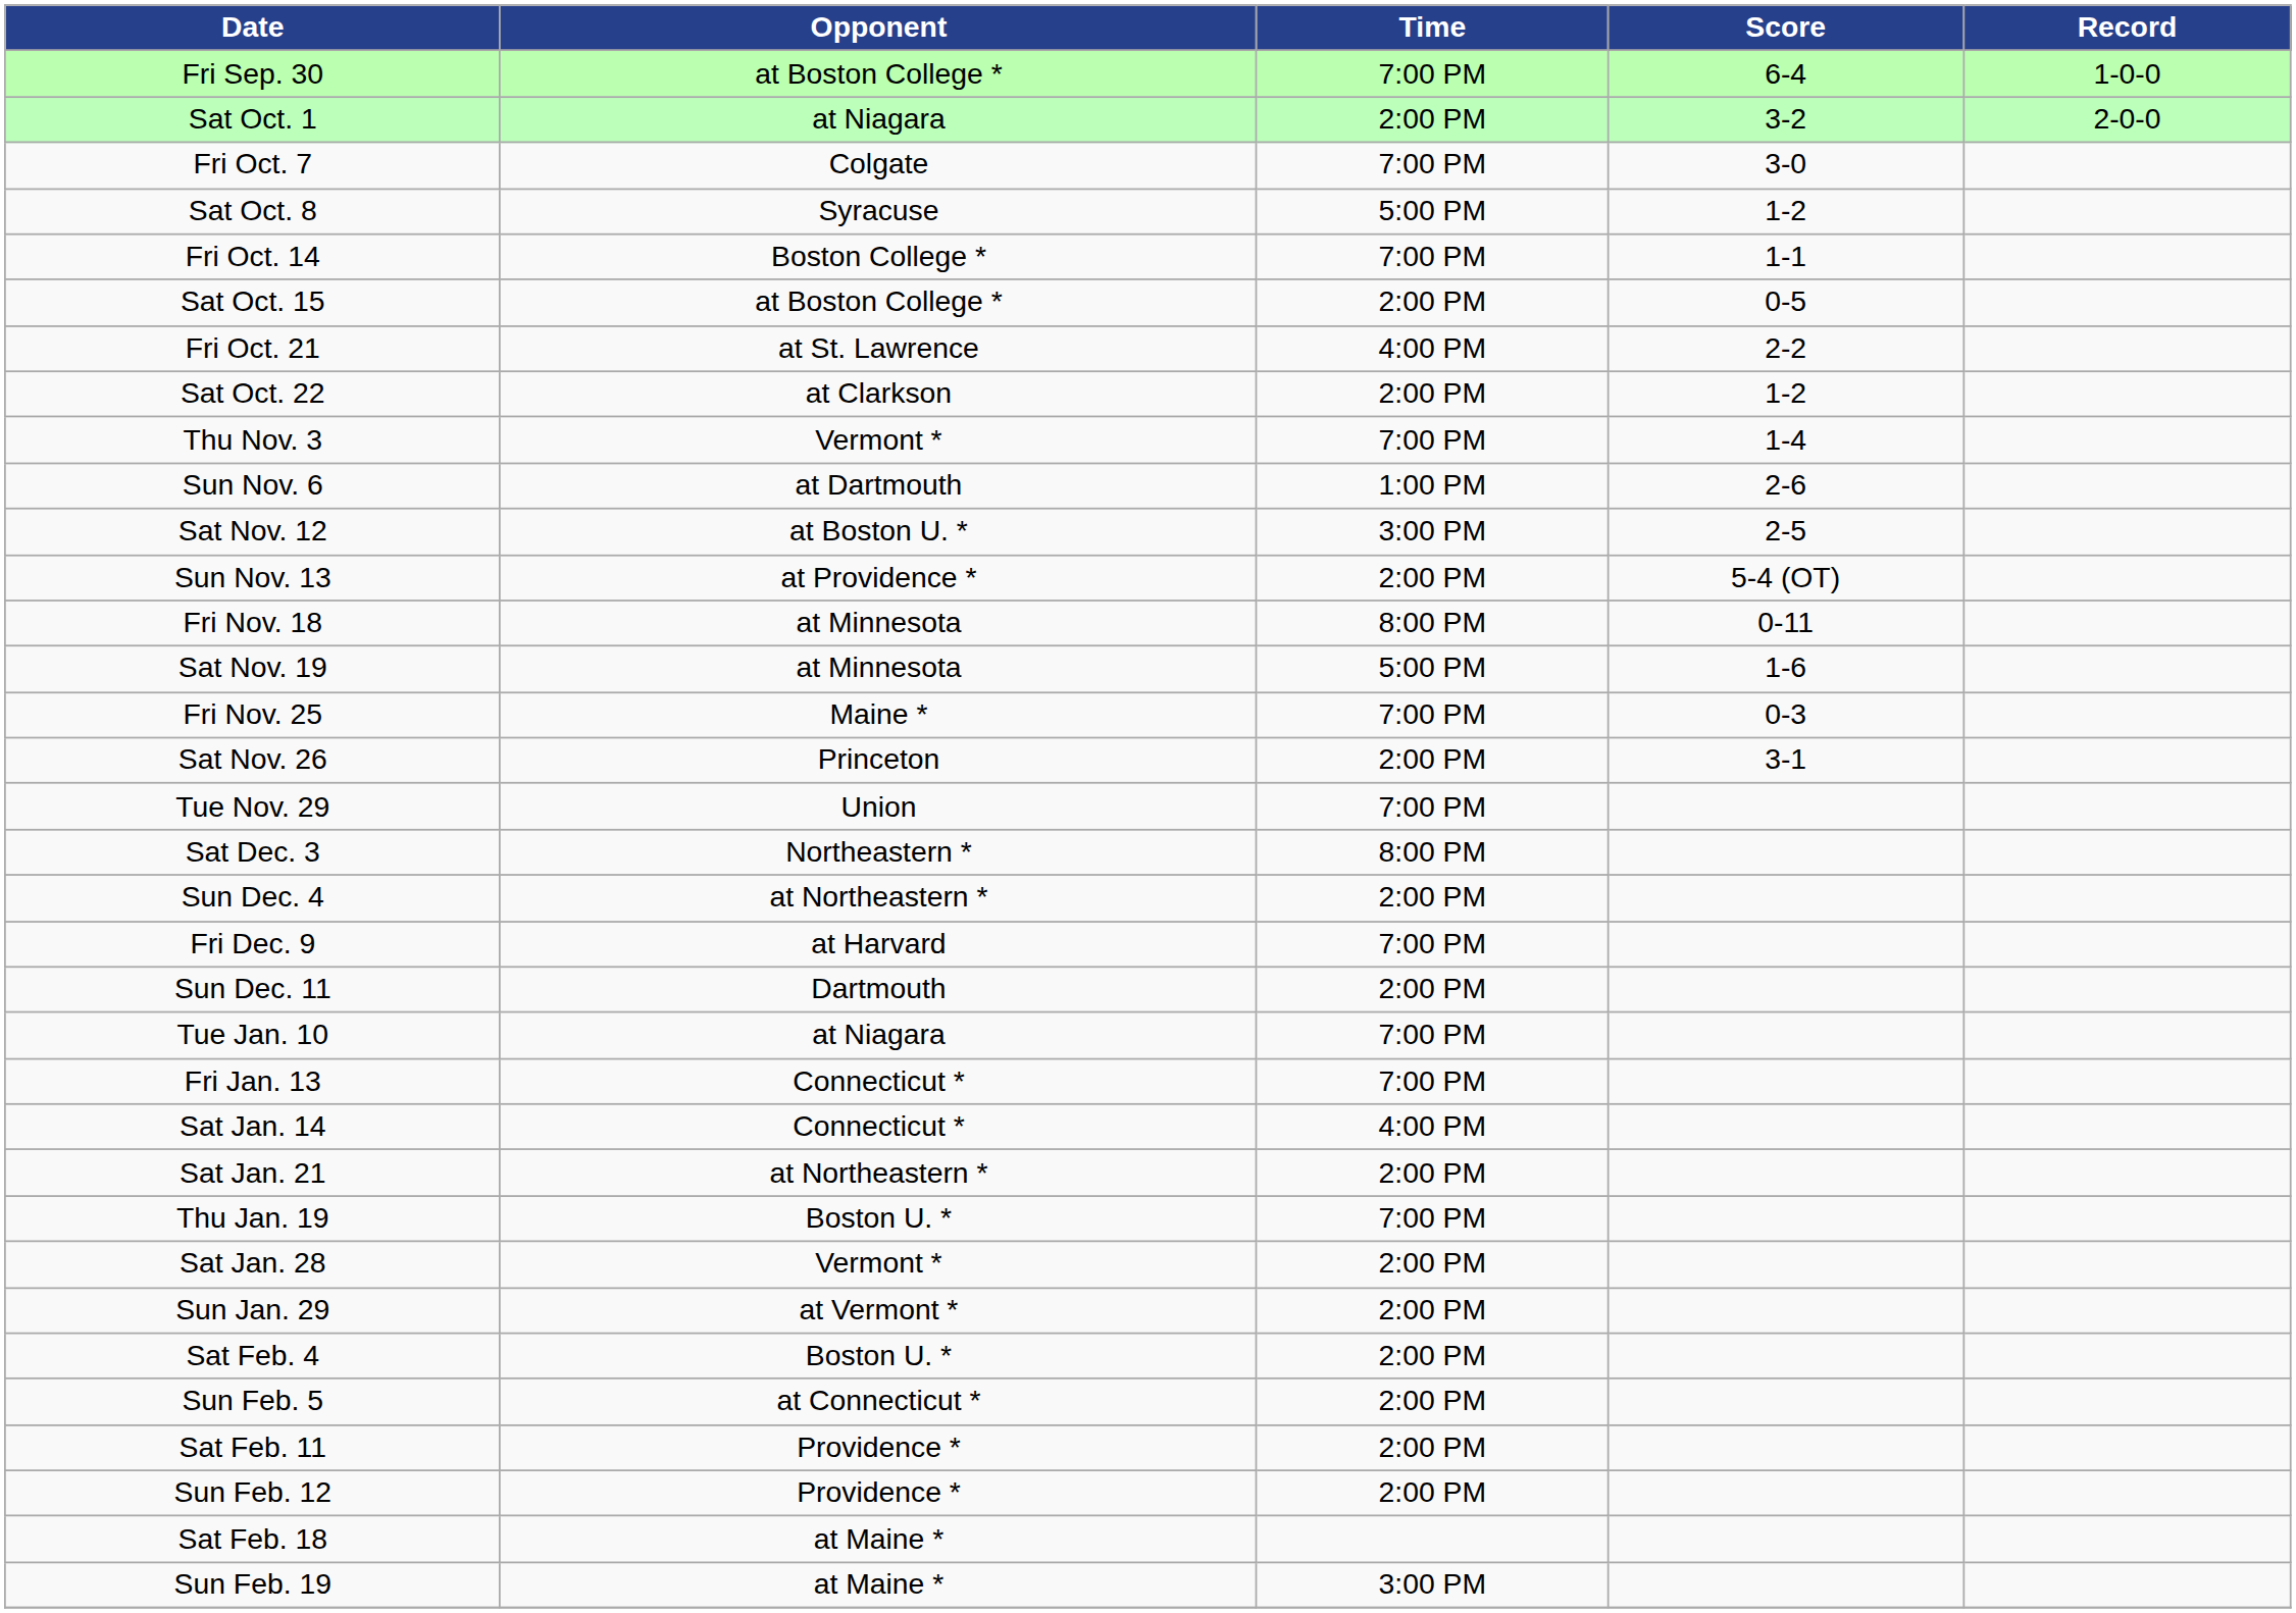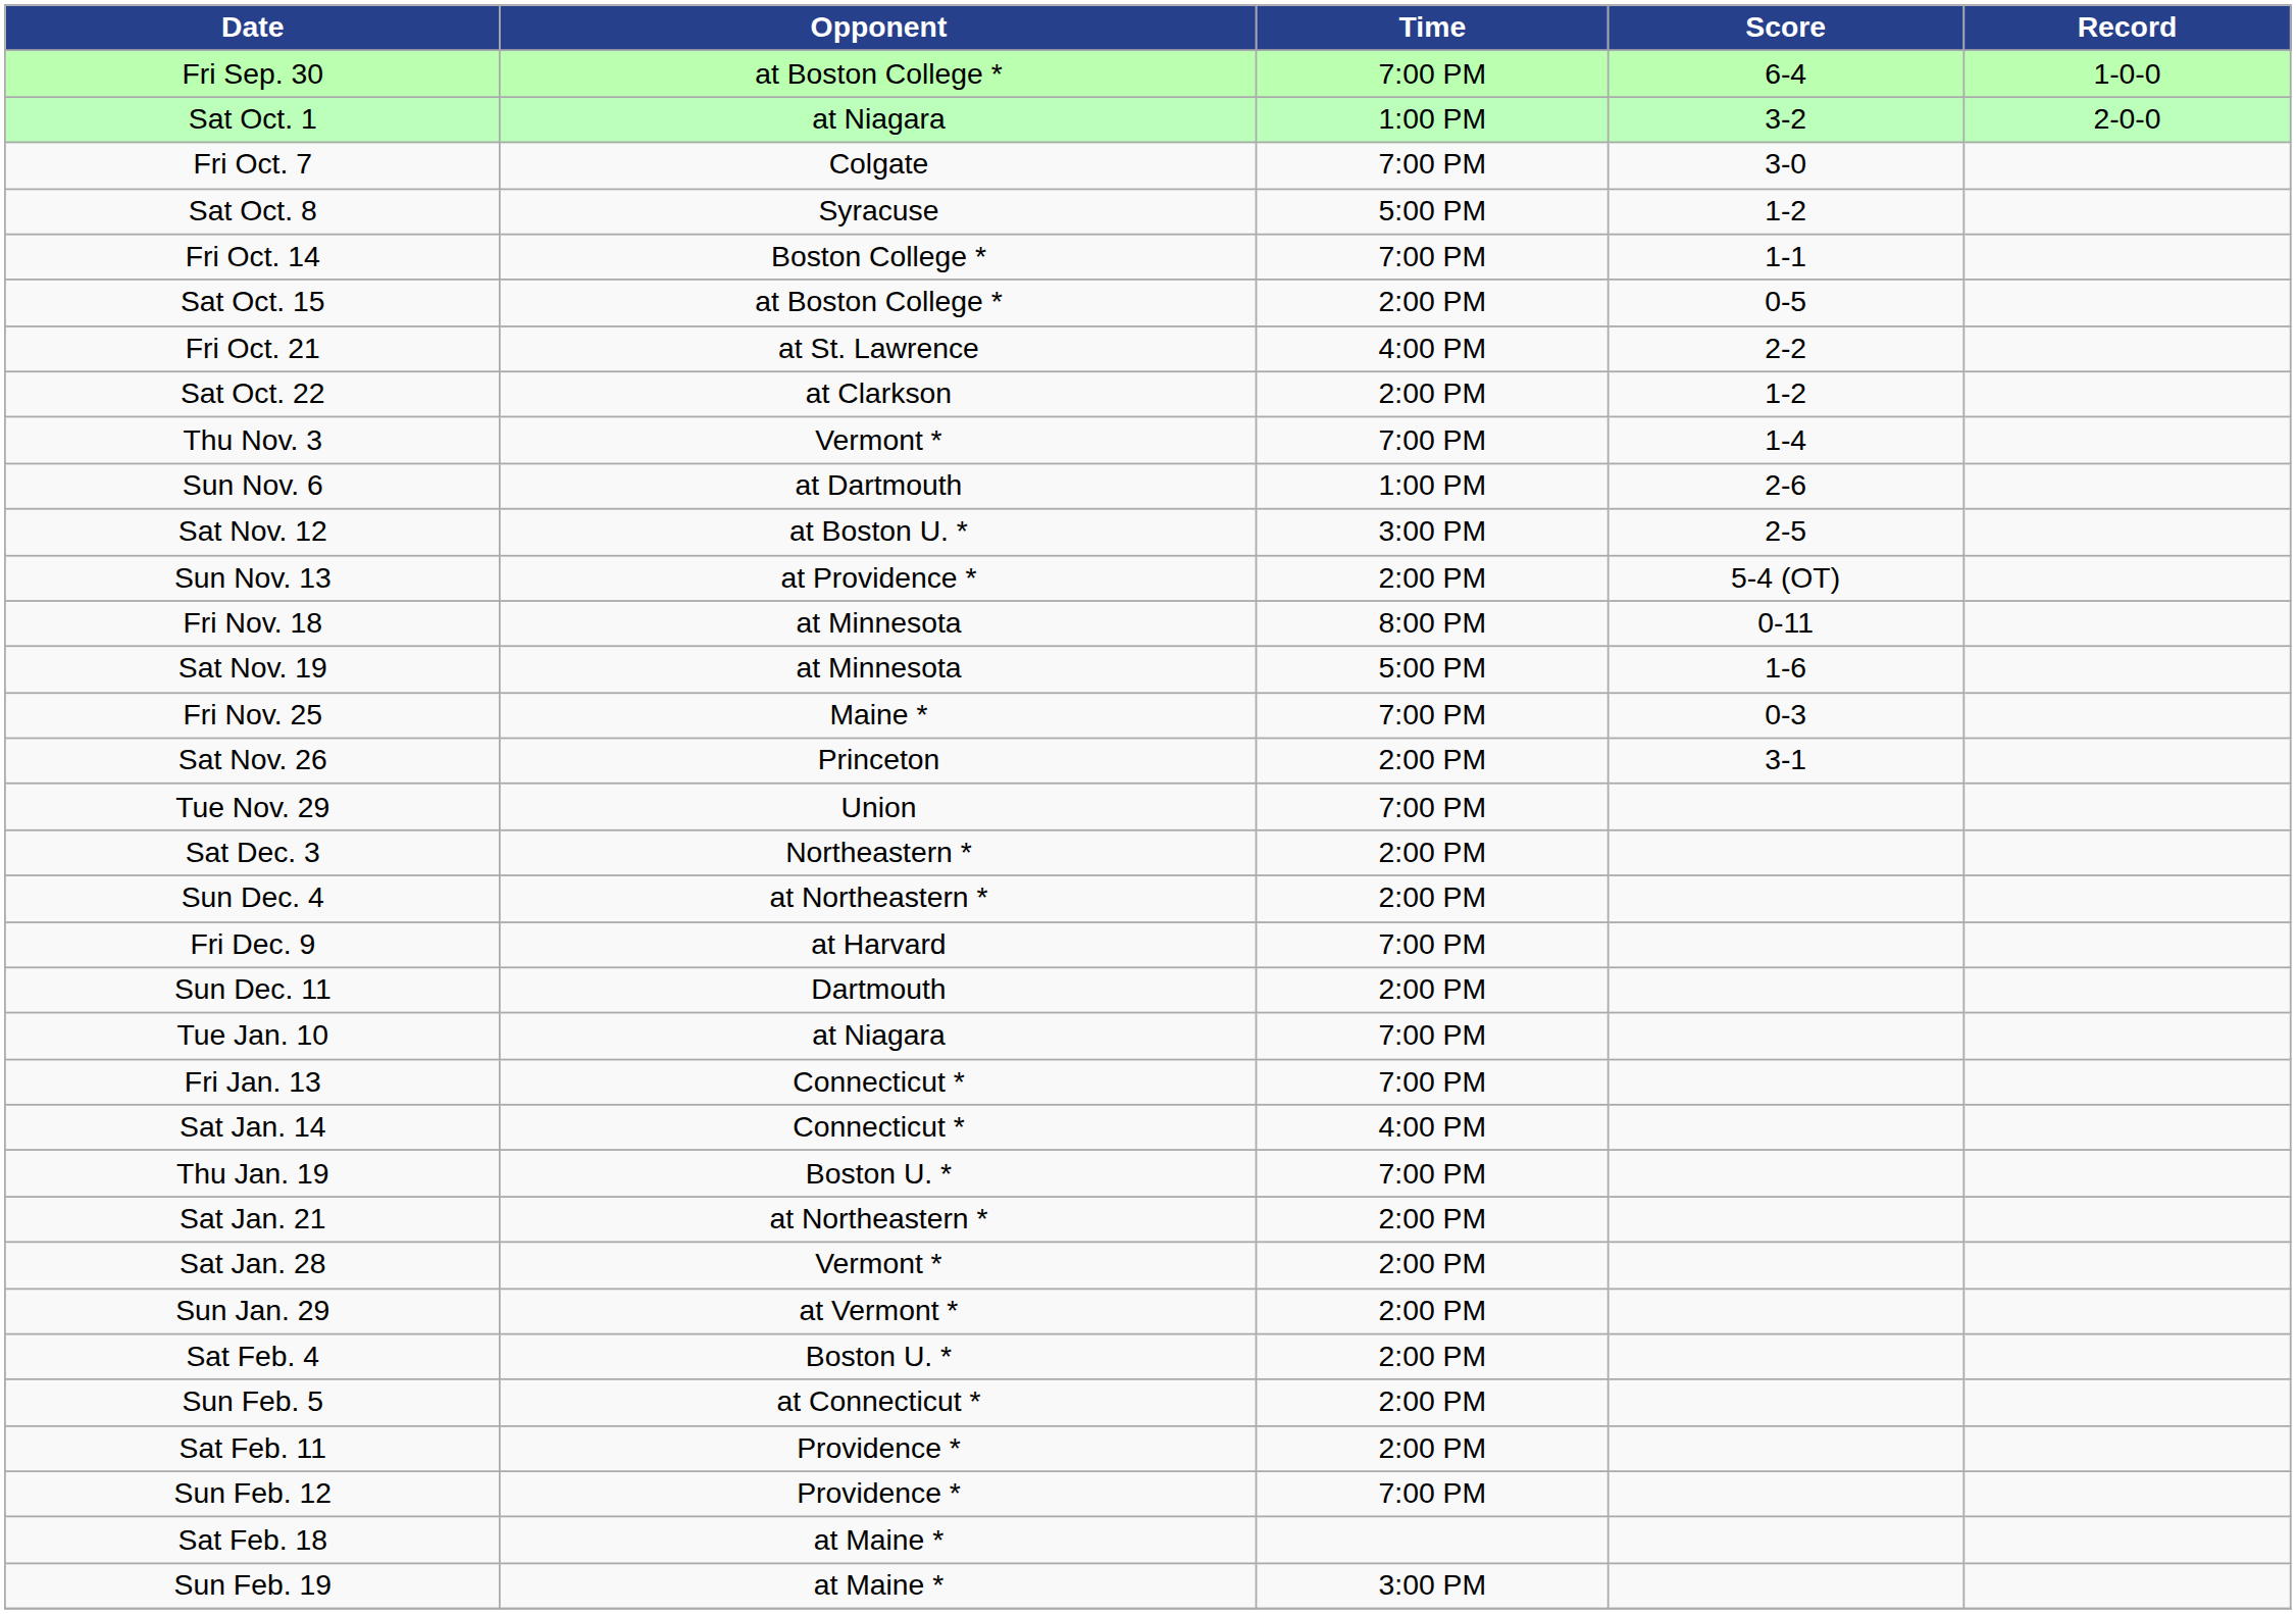 <table class="wikitable" width="80%">
 <tr align="center"  style="background:#27408B;color:#FFFFFF;">
 <td><strong>Date</strong></td>
 <td><strong>Opponent</strong></td>
 <td><strong>Time</strong></td>
 <td><strong>Score</strong></td>
 <td><strong>Record</strong></td>
 </tr>
 <tr align="center" bgcolor="bbfffbb">
 <td>Fri Sep. 30</td>
 <td>at Boston College *</td>
 <td>7:00 PM</td>
 <td>6-4</td>
 <td>1-0-0</td>
 </tr>
 <tr align="center" bgcolor="bbffbb">
 <td>Sat Oct. 1</td>
 <td>at Niagara</td>
-<td>2:00 PM</td>
+<td>1:00 PM</td>
 <td>3-2</td>
 <td>2-0-0</td>
 </tr>
 <tr align="center" bgcolor="">
 <td>Fri Oct. 7</td>
 <td>Colgate</td>
 <td>7:00 PM</td>
 <td>3-0</td>
 <td></td>
 </tr>
 <tr align="center" bgcolor="">
 <td>Sat Oct. 8</td>
 <td>Syracuse</td>
 <td>5:00 PM</td>
 <td>1-2</td>
 <td></td>
 </tr>
 <tr align="center" bgcolor="">
 <td>Fri Oct. 14</td>
 <td>Boston College *</td>
 <td>7:00 PM</td>
 <td>1-1</td>
 <td></td>
 </tr>
 <tr align="center" bgcolor="">
 <td>Sat Oct. 15</td>
 <td>at Boston College *</td>
 <td>2:00 PM</td>
 <td>0-5</td>
 <td></td>
 </tr>
 <tr align="center" bgcolor="">
 <td>Fri Oct. 21</td>
 <td>at St. Lawrence</td>
 <td>4:00 PM</td>
 <td>2-2</td>
 <td></td>
 </tr>
 <tr align="center" bgcolor="">
 <td>Sat Oct. 22</td>
 <td>at Clarkson</td>
 <td>2:00 PM</td>
 <td>1-2</td>
 <td></td>
 </tr>
 <tr align="center" bgcolor="">
 <td>Thu Nov. 3</td>
 <td>Vermont *</td>
 <td>7:00 PM</td>
 <td>1-4</td>
 <td></td>
 </tr>
 <tr align="center" bgcolor="">
 <td>Sun Nov. 6</td>
 <td>at Dartmouth</td>
 <td>1:00 PM</td>
 <td>2-6</td>
 <td></td>
 </tr>
 <tr align="center" bgcolor="">
 <td>Sat Nov. 12</td>
 <td>at Boston U. *</td>
 <td>3:00 PM</td>
 <td>2-5</td>
 <td></td>
 </tr>
 <tr align="center" bgcolor="">
 <td>Sun Nov. 13</td>
 <td>at Providence *</td>
 <td>2:00 PM</td>
 <td>5-4 (OT)</td>
 <td></td>
 </tr>
 <tr align="center" bgcolor="">
 <td>Fri Nov. 18</td>
 <td>at Minnesota</td>
 <td>8:00 PM</td>
 <td>0-11</td>
 <td></td>
 </tr>
 <tr align="center" bgcolor="">
 <td>Sat Nov. 19</td>
 <td>at Minnesota</td>
 <td>5:00 PM</td>
 <td>1-6</td>
 <td></td>
 </tr>
 <tr align="center" bgcolor="">
 <td>Fri Nov. 25</td>
 <td>Maine *</td>
 <td>7:00 PM</td>
 <td>0-3</td>
 <td></td>
 </tr>
 <tr align="center" bgcolor="">
 <td>Sat Nov. 26</td>
 <td>Princeton</td>
 <td>2:00 PM</td>
 <td>3-1</td>
 <td></td>
 </tr>
 <tr align="center" bgcolor="">
 <td>Tue Nov. 29</td>
 <td>Union</td>
 <td>7:00 PM</td>
 <td></td>
 <td></td>
 </tr>
 <tr align="center" bgcolor="">
 <td>Sat Dec. 3</td>
 <td>Northeastern *</td>
-<td>8:00 PM</td>
+<td>2:00 PM</td>
 <td></td>
 <td></td>
 </tr>
 <tr align="center" bgcolor="">
 <td>Sun Dec. 4</td>
 <td>at Northeastern *</td>
 <td>2:00 PM</td>
 <td></td>
 <td></td>
 </tr>
 <tr align="center" bgcolor="">
 <td>Fri Dec. 9</td>
 <td>at Harvard</td>
 <td>7:00 PM</td>
 <td></td>
 <td></td>
 </tr>
 <tr align="center" bgcolor="">
 <td>Sun Dec. 11</td>
 <td>Dartmouth</td>
 <td>2:00 PM</td>
 <td></td>
 <td></td>
 </tr>
 <tr align="center" bgcolor="">
 <td>Tue Jan. 10</td>
 <td>at Niagara</td>
 <td>7:00 PM</td>
 <td></td>
 <td></td>
 </tr>
 <tr align="center" bgcolor="">
 <td>Fri Jan. 13</td>
 <td>Connecticut *</td>
 <td>7:00 PM</td>
 <td></td>
 <td></td>
 </tr>
 <tr align="center" bgcolor="">
 <td>Sat Jan. 14</td>
 <td>Connecticut *</td>
 <td>4:00 PM</td>
 <td></td>
 <td></td>
 </tr>
 <tr align="center" bgcolor="">
-<td>Sat Jan. 21</td>
-<td>at Northeastern *</td>
-<td>2:00 PM</td>
+<td>Thu Jan. 19</td>
+<td>Boston U. *</td>
+<td>7:00 PM</td>
 <td></td>
 <td></td>
 </tr>
 <tr align="center" bgcolor="">
-<td>Thu Jan. 19</td>
-<td>Boston U. *</td>
-<td>7:00 PM</td>
+<td>Sat Jan. 21</td>
+<td>at Northeastern *</td>
+<td>2:00 PM</td>
 <td></td>
 <td></td>
 </tr>
 <tr align="center" bgcolor="">
 <td>Sat Jan. 28</td>
 <td>Vermont *</td>
 <td>2:00 PM</td>
 <td></td>
 <td></td>
 </tr>
 <tr align="center" bgcolor="">
 <td>Sun Jan. 29</td>
 <td>at Vermont *</td>
 <td>2:00 PM</td>
 <td></td>
 <td></td>
 </tr>
 <tr align="center" bgcolor="">
 <td>Sat Feb. 4</td>
 <td>Boston U. *</td>
 <td>2:00 PM</td>
 <td></td>
 <td></td>
 </tr>
 <tr align="center" bgcolor="">
 <td>Sun Feb. 5</td>
 <td>at Connecticut *</td>
 <td>2:00 PM</td>
 <td></td>
 <td></td>
 </tr>
 <tr align="center" bgcolor="">
 <td>Sat Feb. 11</td>
 <td>Providence *</td>
 <td>2:00 PM</td>
 <td></td>
 <td></td>
 </tr>
 <tr align="center" bgcolor="">
 <td>Sun Feb. 12</td>
 <td>Providence *</td>
-<td>2:00 PM</td>
+<td>7:00 PM</td>
 <td></td>
 <td></td>
 </tr>
 <tr align="center" bgcolor="">
 <td>Sat Feb. 18</td>
 <td>at Maine *</td>
 <td></td>
 <td></td>
 <td></td>
 </tr>
 <tr align="center" bgcolor="">
 <td>Sun Feb. 19</td>
 <td>at Maine *</td>
 <td>3:00 PM</td>
 <td></td>
 <td></td>
 </tr>
 <tr align="center" bgcolor="">
 </tr>
 </table>
